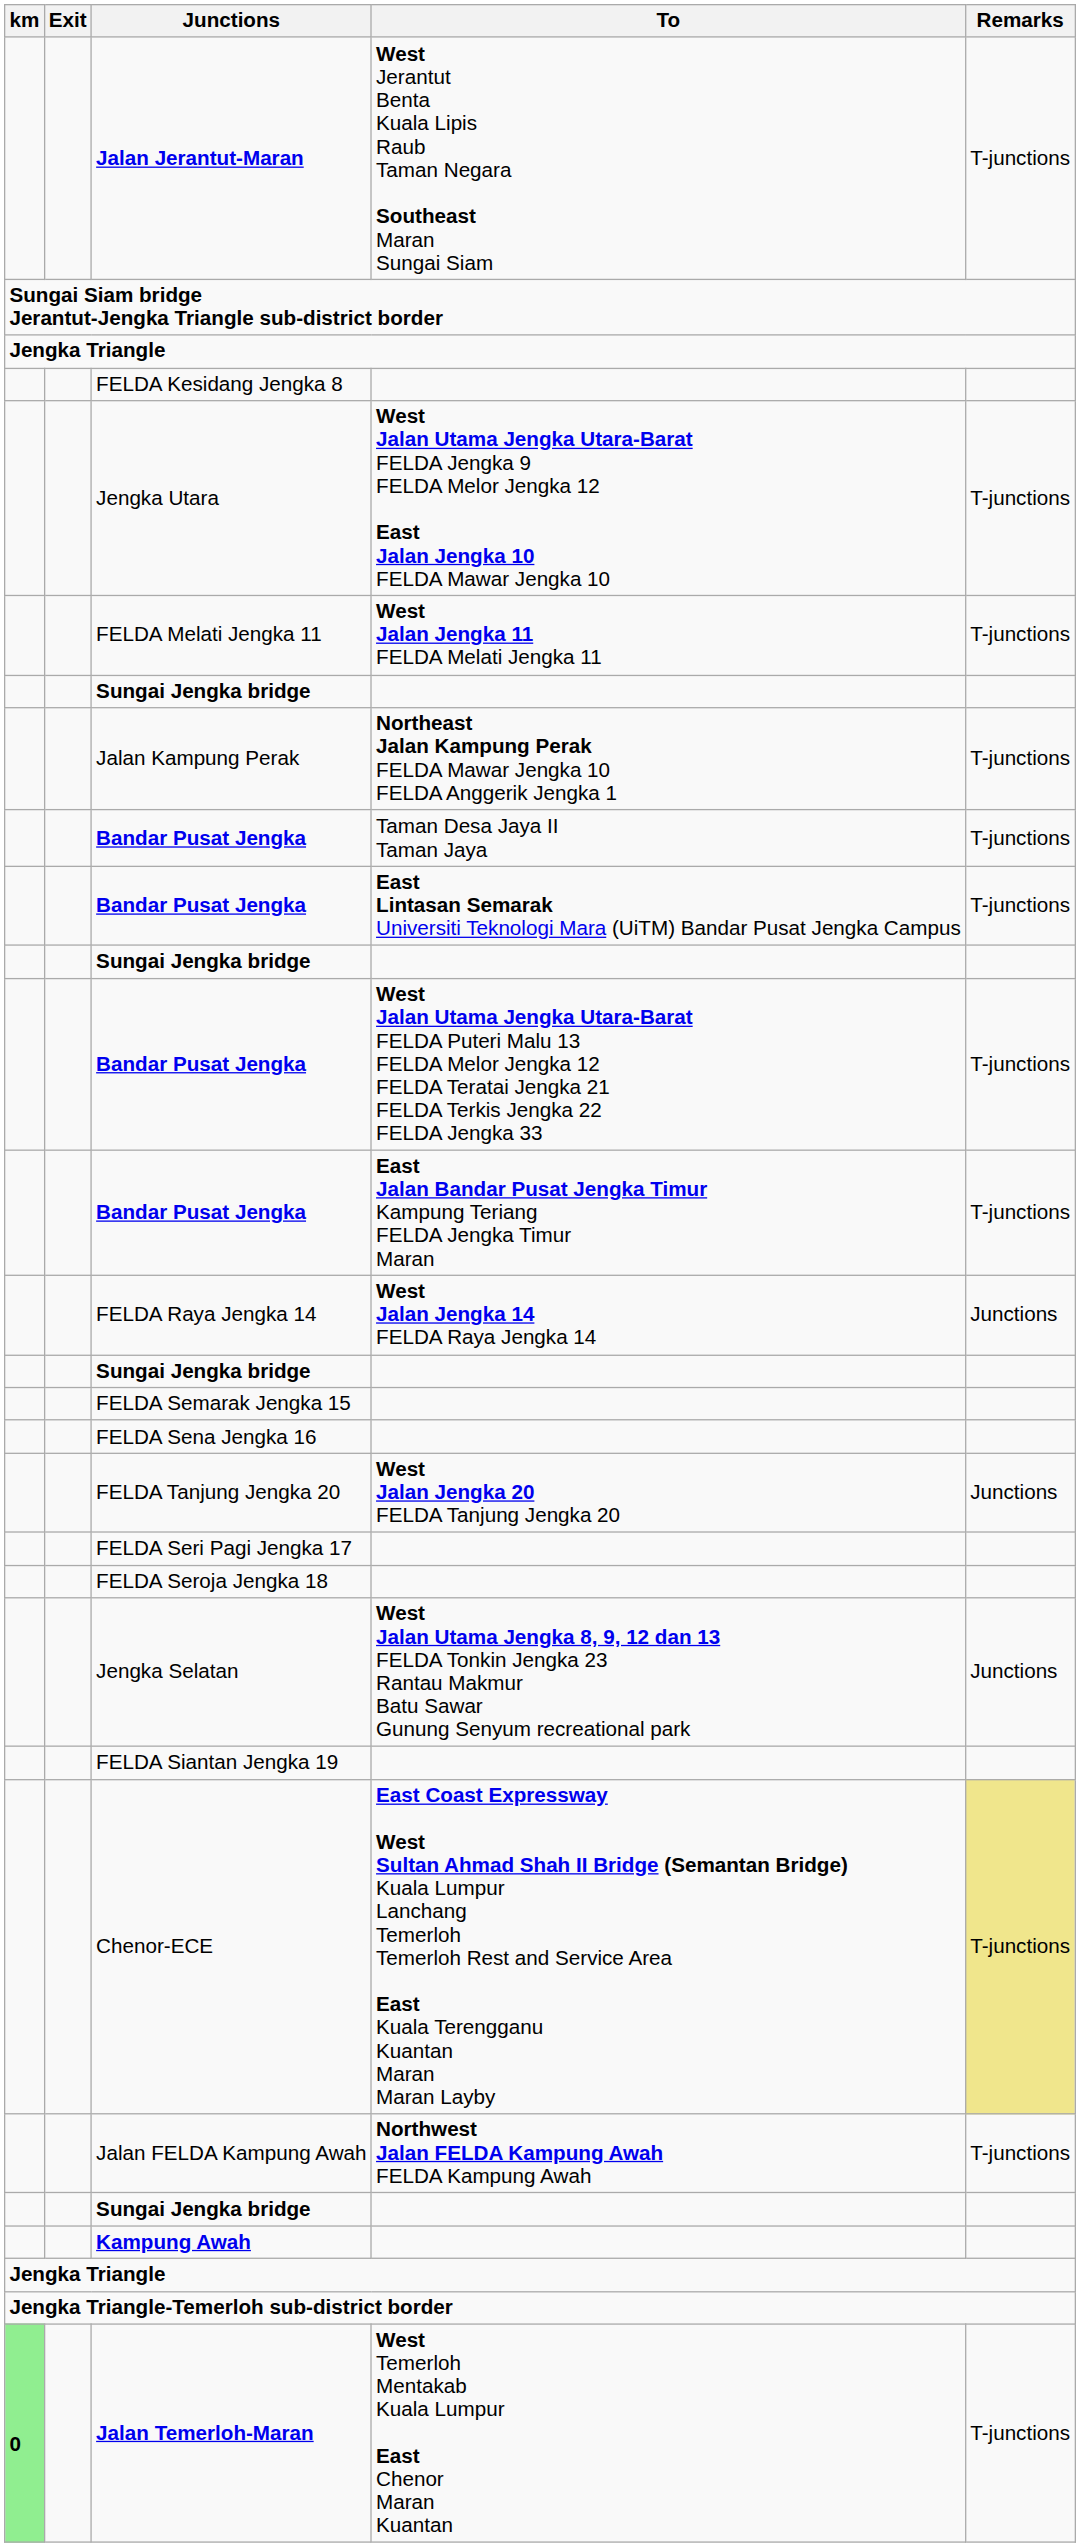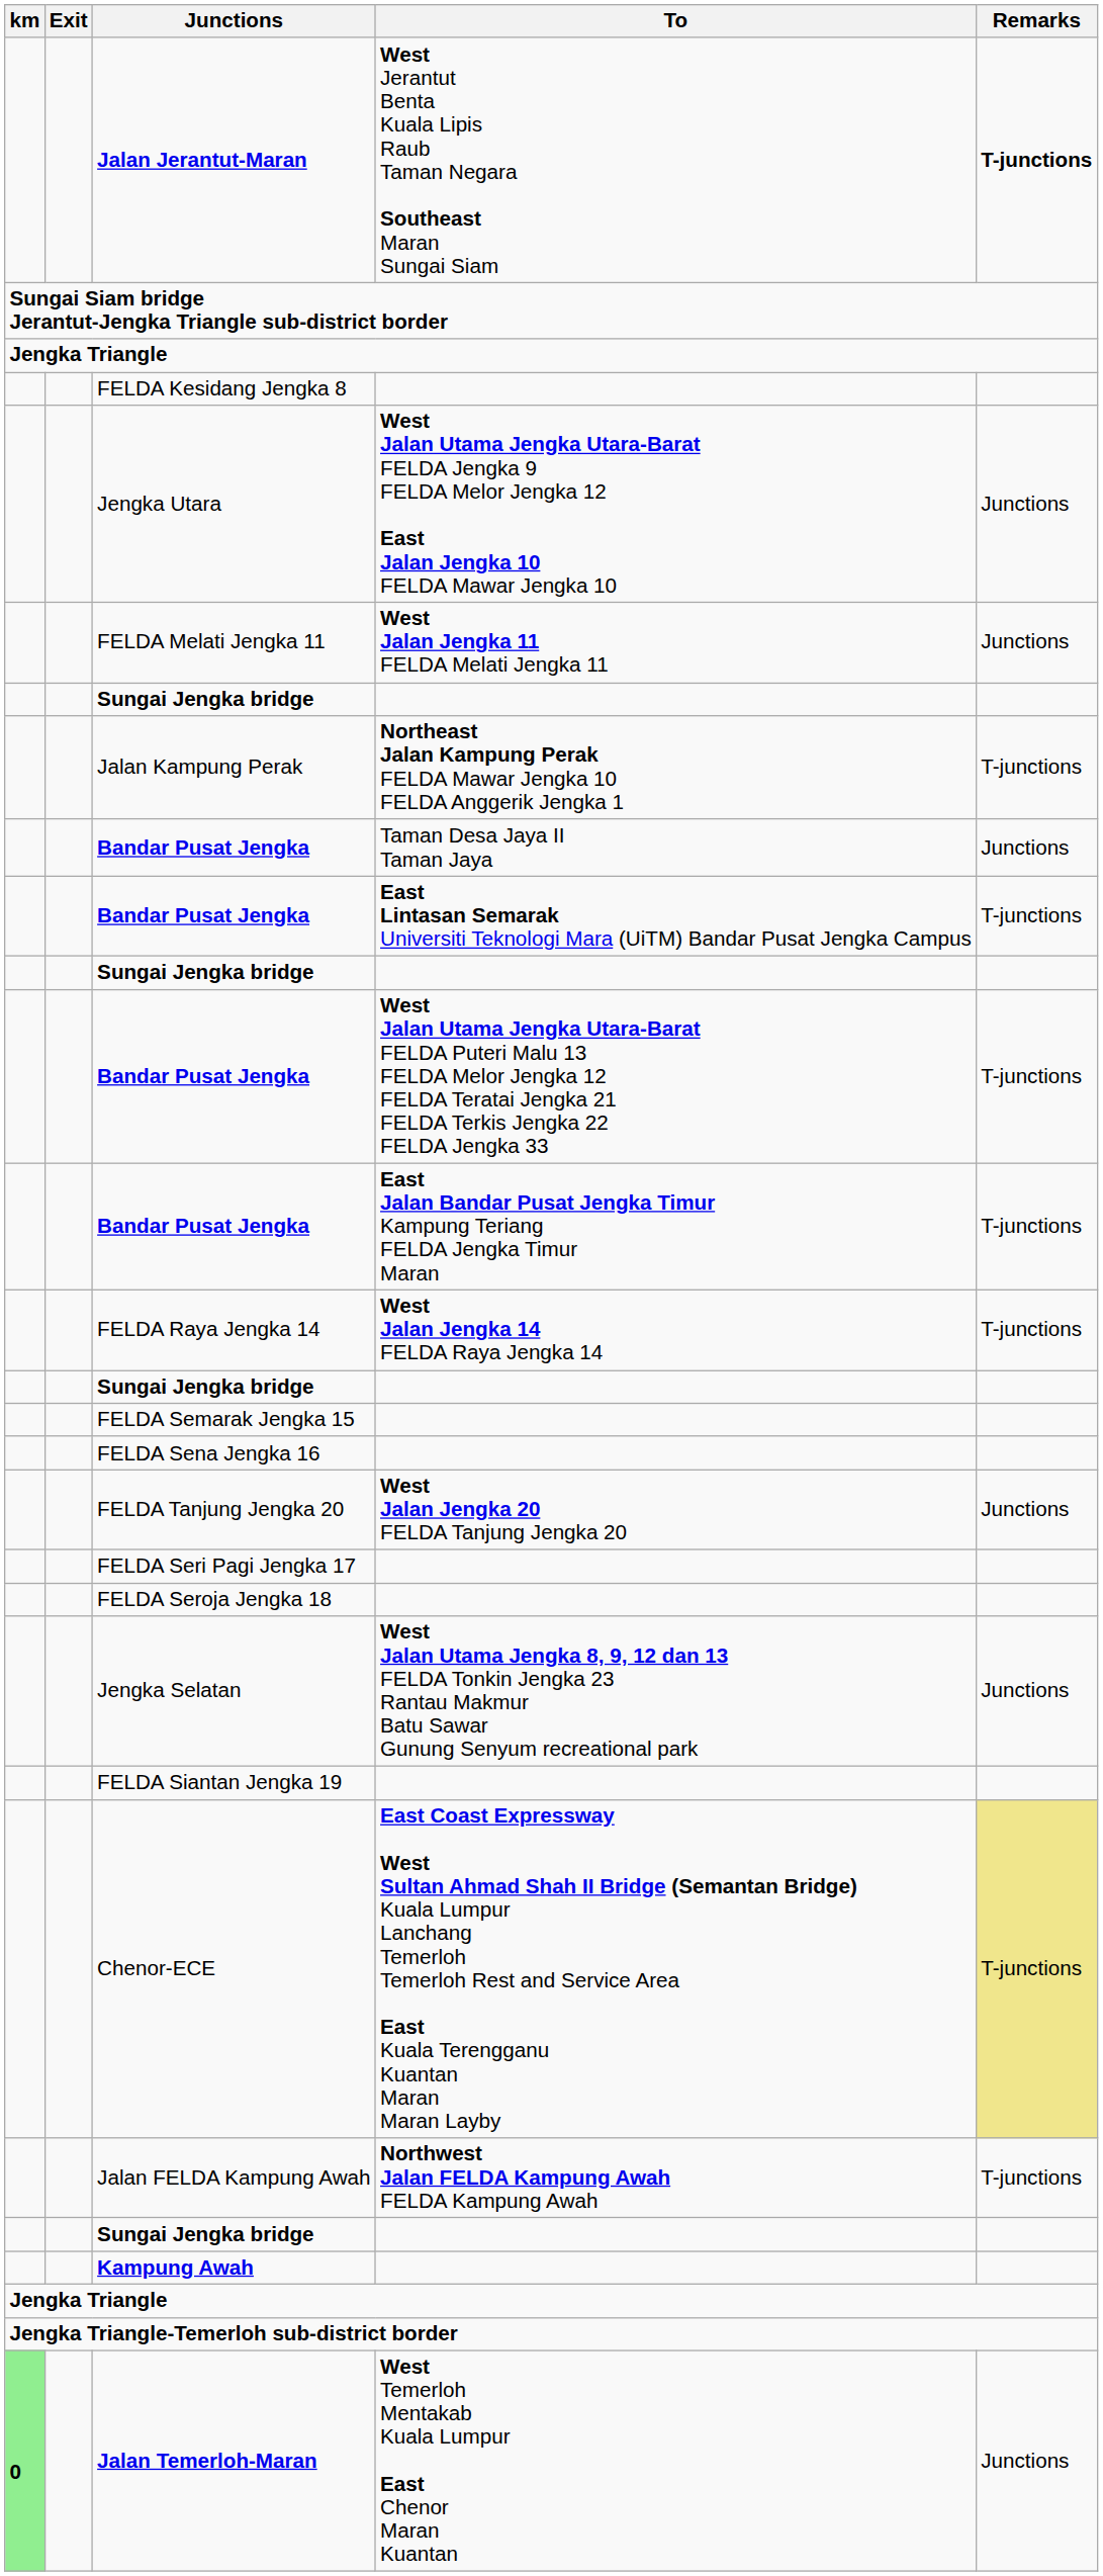 <table class="wikitable">
 <tr>
 <th>km</th>
 <th>Exit</th>
 <th>Junctions</th>
 <th>To</th>
 <th>Remarks</th>
 </tr>
 <tr>
 <td></td>
 <td></td>
 <td> <strong><a href='#'>Jalan Jerantut-Maran</a></strong></td>
 <td><strong>West</strong><br> Jerantut<br> Benta<br> Kuala Lipis<br> Raub<br> Taman Negara<br><br><strong>Southeast</strong><br> Maran<br> Sungai Siam</td>
-<td>T-junctions</td>
+<td><strong>T-junctions</strong></td>
 </tr>
 <tr>
 <td style="width:600px" colspan="6" style="text-align:center; background:maroon;"><strong><span>Sungai Siam bridge<br>Jerantut-Jengka Triangle sub-district border</span></strong></td>
 </tr>
 <tr>
 <td style="width:600px" colspan="6" style="text-align:center; background:white;"><strong><span>Jengka Triangle</span></strong></td>
 </tr>
 <tr>
 <td></td>
 <td></td>
 <td>FELDA Kesidang Jengka 8</td>
 <td></td>
 <td></td>
 </tr>
 <tr>
 <td></td>
 <td></td>
 <td>Jengka Utara</td>
 <td><strong>West</strong><br> <strong><a href='#'>Jalan Utama Jengka Utara-Barat</a></strong><br>FELDA Jengka 9<br>FELDA Melor Jengka 12<br><br><strong>East</strong><br> <strong><a href='#'>Jalan Jengka 10</a></strong><br>FELDA Mawar Jengka 10</td>
-<td>T-junctions</td>
+<td>Junctions</td>
 </tr>
 <tr>
 <td></td>
 <td></td>
 <td>FELDA Melati Jengka 11</td>
 <td><strong>West</strong><br> <strong><a href='#'>Jalan Jengka 11</a></strong><br>FELDA Melati Jengka 11</td>
-<td>T-junctions</td>
+<td>Junctions</td>
 </tr>
 <tr>
 <td></td>
 <td></td>
 <td><strong>Sungai Jengka bridge</strong></td>
 <td></td>
 <td></td>
 </tr>
 <tr>
 <td></td>
 <td></td>
 <td>Jalan Kampung Perak</td>
 <td><strong>Northeast</strong><br><strong>Jalan Kampung Perak</strong><br>FELDA Mawar Jengka 10<br>FELDA Anggerik Jengka 1</td>
 <td>T-junctions</td>
 </tr>
 <tr>
 <td></td>
 <td></td>
 <td><strong><a href='#'>Bandar Pusat Jengka</a></strong></td>
 <td>Taman Desa Jaya II<br>Taman Jaya</td>
-<td>T-junctions</td>
+<td>Junctions</td>
 </tr>
 <tr>
 <td></td>
 <td></td>
 <td><strong><a href='#'>Bandar Pusat Jengka</a></strong></td>
 <td><strong>East</strong><br><strong>Lintasan Semarak</strong><br><a href='#'>Universiti Teknologi Mara</a> (UiTM) Bandar Pusat Jengka Campus </td>
 <td>T-junctions</td>
 </tr>
 <tr>
 <td></td>
 <td></td>
 <td><strong>Sungai Jengka bridge</strong></td>
 <td></td>
 <td></td>
 </tr>
 <tr>
 <td></td>
 <td></td>
 <td><strong><a href='#'>Bandar Pusat Jengka</a></strong></td>
 <td><strong>West</strong><br> <strong><a href='#'>Jalan Utama Jengka Utara-Barat</a></strong><br>FELDA Puteri Malu 13<br>FELDA Melor Jengka 12<br>FELDA Teratai Jengka 21<br>FELDA Terkis Jengka 22<br>FELDA Jengka 33</td>
 <td>T-junctions</td>
 </tr>
 <tr>
 <td></td>
 <td></td>
 <td><strong><a href='#'>Bandar Pusat Jengka</a></strong></td>
 <td><strong>East</strong><br> <strong><a href='#'>Jalan Bandar Pusat Jengka Timur</a></strong><br> Kampung Teriang<br> FELDA Jengka Timur<br> Maran</td>
 <td>T-junctions</td>
 </tr>
 <tr>
 <td></td>
 <td></td>
 <td>FELDA Raya Jengka 14</td>
 <td><strong>West</strong><br> <strong><a href='#'>Jalan Jengka 14</a></strong><br>FELDA Raya Jengka 14</td>
-<td>Junctions</td>
+<td>T-junctions</td>
 </tr>
 <tr>
 <td></td>
 <td></td>
 <td><strong>Sungai Jengka bridge</strong></td>
 <td></td>
 <td></td>
 </tr>
 <tr>
 <td></td>
 <td></td>
 <td>FELDA Semarak Jengka 15</td>
 <td></td>
 <td></td>
 </tr>
 <tr>
 <td></td>
 <td></td>
 <td>FELDA Sena Jengka 16</td>
 <td></td>
 <td></td>
 </tr>
 <tr>
 <td></td>
 <td></td>
 <td>FELDA Tanjung Jengka 20</td>
 <td><strong>West</strong><br> <strong><a href='#'>Jalan Jengka 20</a></strong><br>FELDA Tanjung Jengka 20</td>
 <td>Junctions</td>
 </tr>
 <tr>
 <td></td>
 <td></td>
 <td>FELDA Seri Pagi Jengka 17</td>
 <td></td>
 <td></td>
 </tr>
 <tr>
 <td></td>
 <td></td>
 <td>FELDA Seroja Jengka 18</td>
 <td></td>
 <td></td>
 </tr>
 <tr>
 <td></td>
 <td></td>
 <td>Jengka Selatan</td>
 <td><strong>West</strong><br> <strong><a href='#'>Jalan Utama Jengka 8, 9, 12 dan 13</a></strong><br>FELDA Tonkin Jengka 23<br>Rantau Makmur<br>Batu Sawar<br>Gunung Senyum recreational park</td>
 <td>Junctions</td>
 </tr>
 <tr>
 <td></td>
 <td></td>
 <td>FELDA Siantan Jengka 19</td>
 <td></td>
 <td></td>
 </tr>
 <tr>
 <td></td>
 <td></td>
 <td>Chenor-ECE</td>
 <td>  <strong><a href='#'>East Coast Expressway</a></strong><br><br><strong>West</strong><br><strong><a href='#'>Sultan Ahmad Shah II Bridge</a> (Semantan Bridge)</strong><br>Kuala Lumpur<br>Lanchang<br>Temerloh<br> Temerloh Rest and Service Area<br><br><strong>East</strong><br>Kuala Terengganu<br>Kuantan<br>Maran<br> Maran Layby</td>
 <td style="background: khaki;">T-junctions</td>
 </tr>
 <tr>
 <td></td>
 <td></td>
 <td>Jalan FELDA Kampung Awah</td>
 <td><strong>Northwest</strong><br> <strong><a href='#'>Jalan FELDA Kampung Awah</a></strong><br>FELDA Kampung Awah</td>
 <td>T-junctions</td>
 </tr>
 <tr>
 <td></td>
 <td></td>
 <td><strong>Sungai Jengka bridge</strong></td>
 <td></td>
 <td></td>
 </tr>
 <tr>
 <td></td>
 <td></td>
 <td><strong><a href='#'>Kampung Awah</a></strong></td>
 <td></td>
 <td></td>
 </tr>
 <tr>
 <td style="width:600px" colspan="6" style="text-align:center; background:white;"><strong><span>Jengka Triangle</span></strong></td>
 </tr>
 <tr>
 <td style="width:600px" colspan="6" style="text-align:center; background:maroon;"><strong><span>Jengka Triangle-Temerloh sub-district border</span></strong></td>
 </tr>
 <tr>
 <td style="background: lightgreen;"><br><strong>0</strong></td>
 <td></td>
 <td> <strong><a href='#'>Jalan Temerloh-Maran</a></strong></td>
 <td><strong>West</strong><br> Temerloh<br> Mentakab<br> Kuala Lumpur<br><br><strong>East</strong><br> Chenor<br> Maran<br> Kuantan</td>
-<td>T-junctions</td>
+<td>Junctions</td>
 </tr>
 </table>
